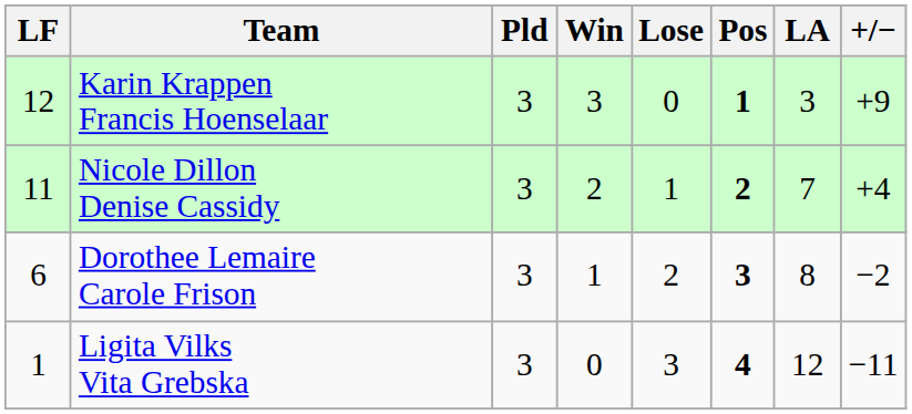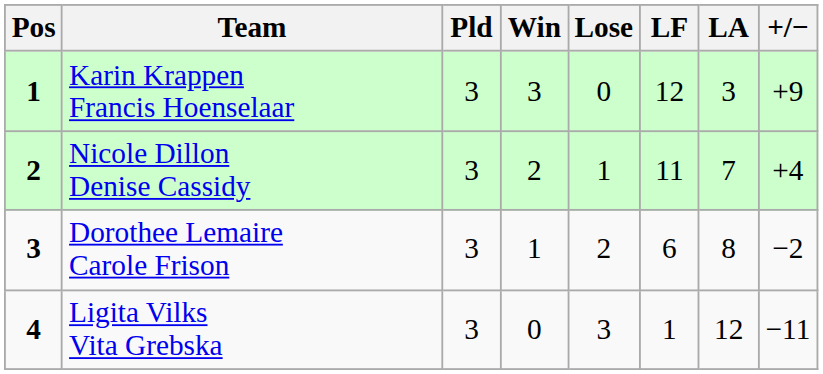 <table class="wikitable" style="font-size: 100%">
 <tr>
-<th width=25>LF</th>
+<th width=20>Pos</th>
 <th width=200>Team</th>
 <th width=25>Pld</th>
 <th width=25>Win</th>
 <th width=25>Lose</th>
-<th width=20>Pos</th>
+<th width=25>LF</th>
 <th width=25>LA</th>
 <th width=25>+/−</th>
 </tr>
 <tr align=center style="background: #ccffcc;">
-<td>12</td>
+<td><strong>1</strong></td>
 <td align="left"> <a href='#'>Karin Krappen</a><br> <a href='#'>Francis Hoenselaar</a></td>
 <td>3</td>
 <td>3</td>
 <td>0</td>
-<td><strong>1</strong></td>
+<td>12</td>
 <td>3</td>
 <td>+9</td>
 </tr>
 <tr align=center style="background: #ccffcc;">
-<td>11</td>
+<td><strong>2</strong></td>
 <td align="left"> <a href='#'>Nicole Dillon</a><br> <a href='#'>Denise Cassidy</a></td>
 <td>3</td>
 <td>2</td>
 <td>1</td>
-<td><strong>2</strong></td>
+<td>11</td>
 <td>7</td>
 <td>+4</td>
 </tr>
 <tr align=center>
-<td>6</td>
+<td><strong>3</strong></td>
 <td align="left"> <a href='#'>Dorothee Lemaire</a><br> <a href='#'>Carole Frison</a></td>
 <td>3</td>
 <td>1</td>
 <td>2</td>
-<td><strong>3</strong></td>
+<td>6</td>
 <td>8</td>
 <td>−2</td>
 </tr>
 <tr align=center>
-<td>1</td>
+<td><strong>4</strong></td>
 <td align="left"> <a href='#'>Ligita Vilks</a><br> <a href='#'>Vita Grebska</a></td>
 <td>3</td>
 <td>0</td>
 <td>3</td>
-<td><strong>4</strong></td>
+<td>1</td>
 <td>12</td>
 <td>−11</td>
 </tr>
 </table>
